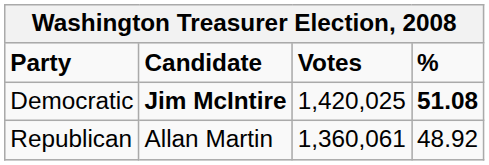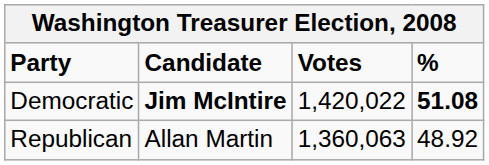 <table class="wikitable">
 <tr>
 <th colspan="4">Washington Treasurer Election, 2008</th>
 </tr>
 <tr>
 <td><strong>Party</strong></td>
 <td><strong>Candidate</strong></td>
 <td><strong>Votes</strong></td>
 <td><strong>%</strong></td>
 </tr>
 <tr>
 <td>Democratic</td>
 <td><strong>Jim McIntire</strong></td>
-<td>1,420,025</td>
+<td>1,420,022</td>
 <td><strong>51.08</strong></td>
 </tr>
 <tr>
 <td>Republican</td>
 <td>Allan Martin</td>
-<td>1,360,061</td>
+<td>1,360,063</td>
 <td>48.92</td>
 </tr>
 </table>
